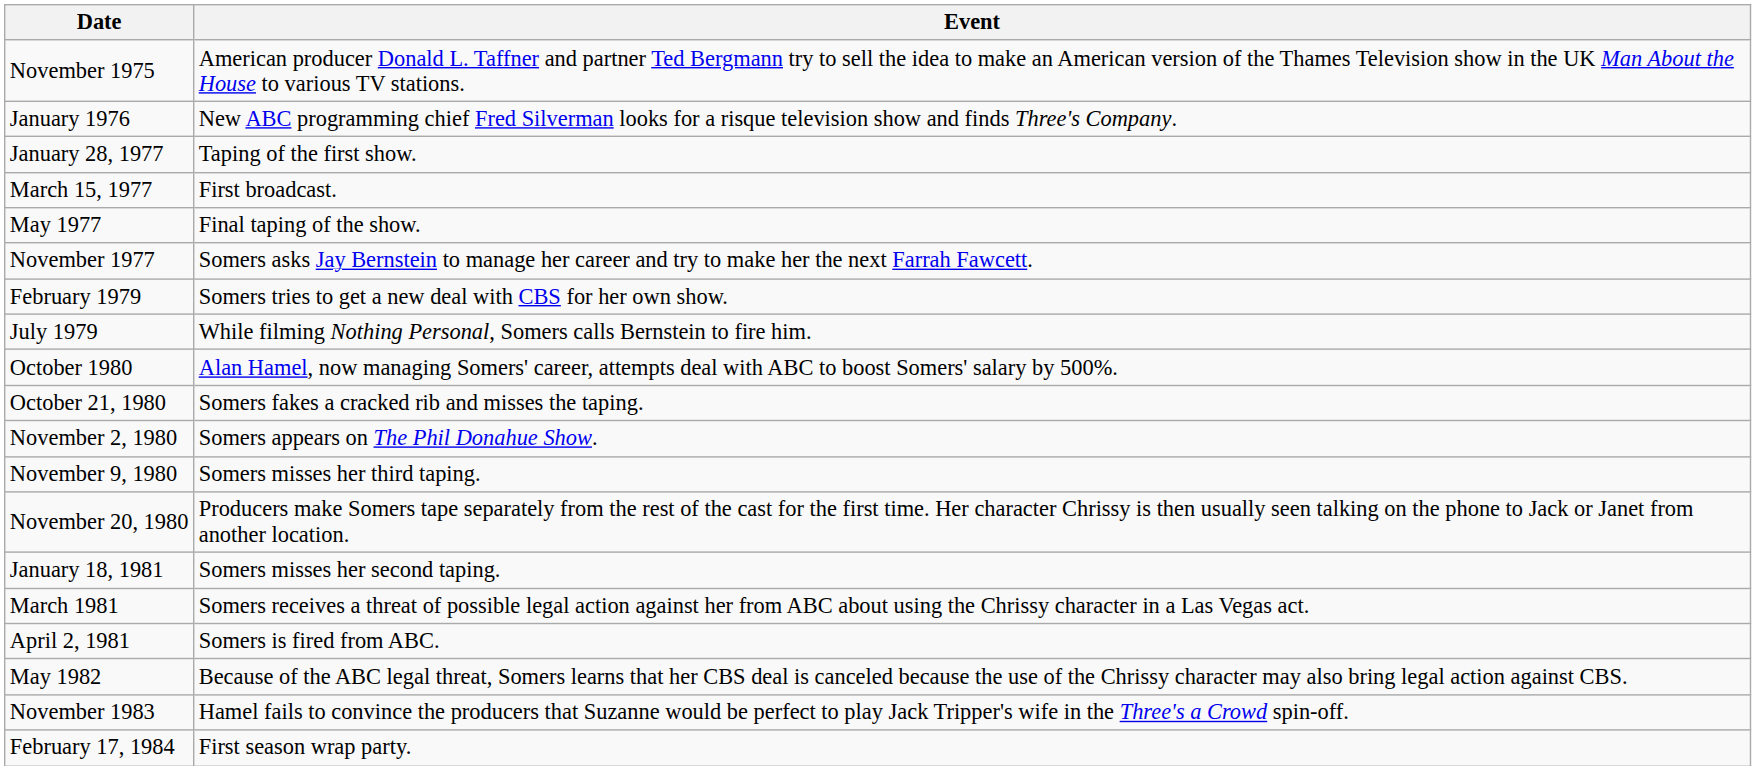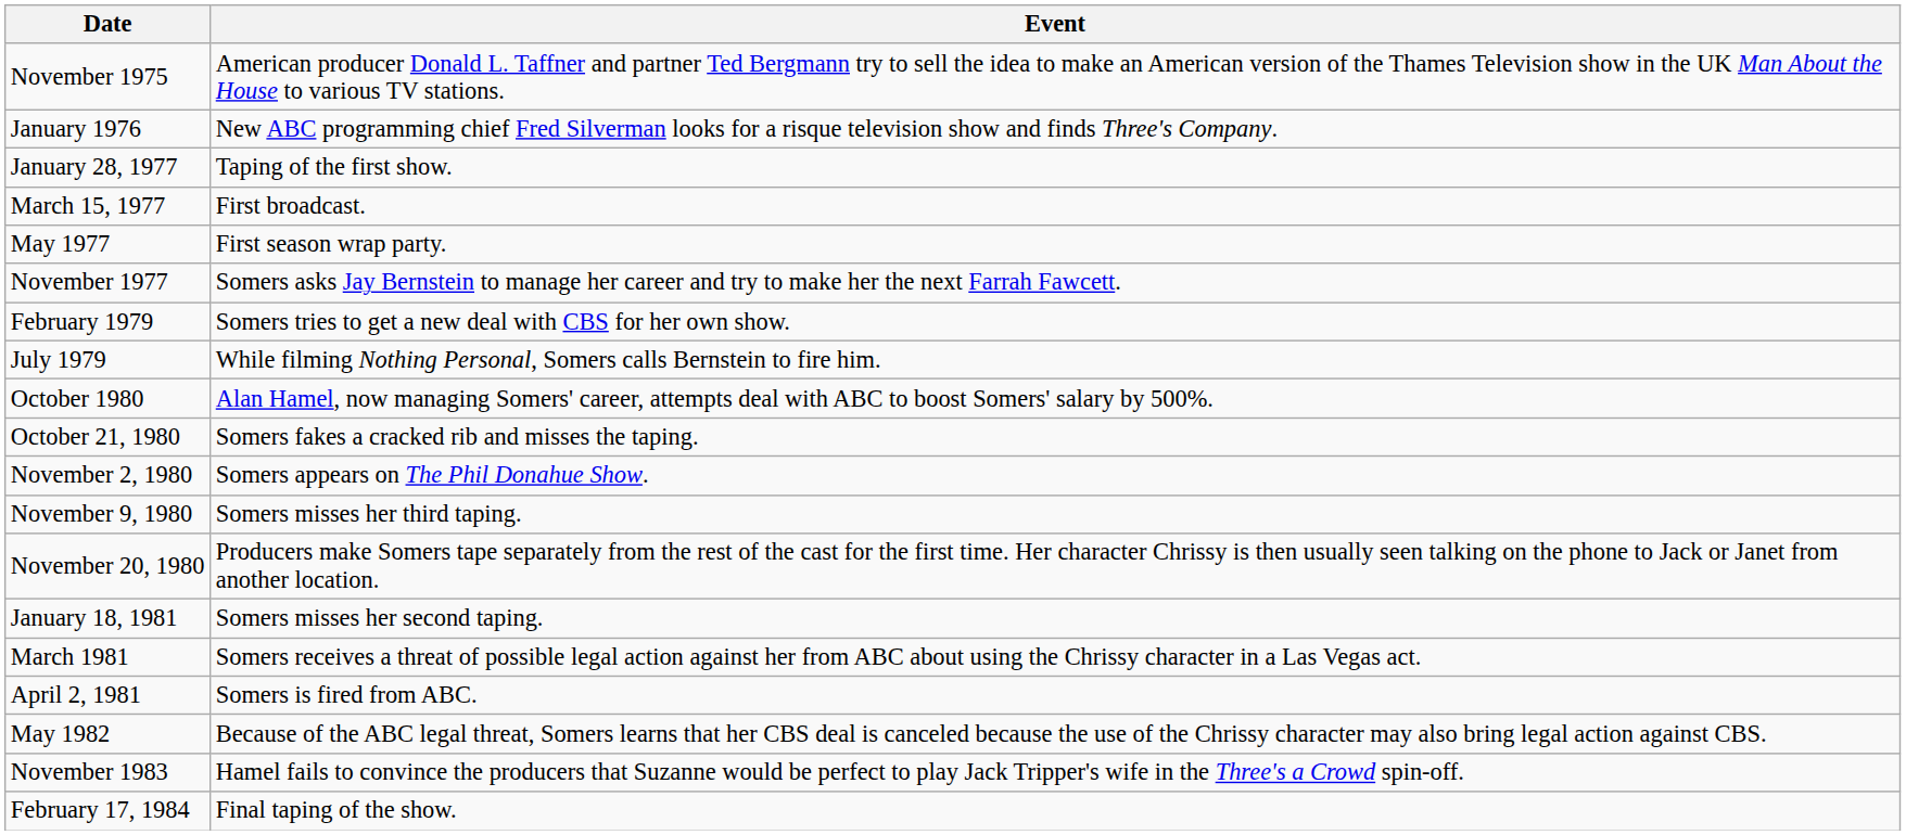 <table class="wikitable">
 <tr>
 <th>Date</th>
 <th>Event</th>
 </tr>
 <tr>
 <td>November 1975</td>
 <td>American producer <a href='#'>Donald L. Taffner</a> and partner <a href='#'>Ted Bergmann</a> try to sell the idea to make an American version of the Thames Television show in the UK<em> <a href='#'>Man About the House</a></em> to various TV stations.</td>
 </tr>
 <tr>
 <td>January 1976</td>
 <td>New <a href='#'>ABC</a> programming chief <a href='#'>Fred Silverman</a> looks for a risque television show and finds <em>Three's Company</em>.</td>
 </tr>
 <tr>
 <td>January 28, 1977</td>
 <td>Taping of the first show.</td>
 </tr>
 <tr>
 <td>March 15, 1977</td>
 <td>First broadcast.</td>
 </tr>
 <tr>
 <td>May 1977</td>
-<td>Final taping of the show.</td>
+<td>First season wrap party.</td>
 </tr>
 <tr>
 <td>November 1977</td>
 <td>Somers asks <a href='#'>Jay Bernstein</a> to manage her career and try to make her the next <a href='#'>Farrah Fawcett</a>.</td>
 </tr>
 <tr>
 <td>February 1979</td>
 <td>Somers tries to get a new deal with <a href='#'>CBS</a> for her own show.</td>
 </tr>
 <tr>
 <td>July 1979</td>
 <td>While filming <em>Nothing Personal</em>, Somers calls Bernstein to fire him.</td>
 </tr>
 <tr>
 <td>October 1980</td>
 <td><a href='#'>Alan Hamel</a>, now managing Somers' career, attempts deal with ABC to boost Somers' salary by 500%.</td>
 </tr>
 <tr>
 <td>October 21, 1980</td>
 <td>Somers fakes a cracked rib and misses the taping.</td>
 </tr>
 <tr>
 <td>November 2, 1980</td>
 <td>Somers appears on <em><a href='#'>The Phil Donahue Show</a></em>.</td>
 </tr>
 <tr>
 <td>November 9, 1980</td>
 <td>Somers misses her third taping.</td>
 </tr>
 <tr>
 <td style="white-space:nowrap;">November 20, 1980</td>
 <td>Producers make Somers tape separately from the rest of the cast for the first time. Her character Chrissy is then usually seen talking on the phone to Jack or Janet from another location.</td>
 </tr>
 <tr>
 <td>January 18, 1981</td>
 <td>Somers misses her second taping.</td>
 </tr>
 <tr>
 <td>March 1981</td>
 <td>Somers receives a threat of possible legal action against her from ABC about using the Chrissy character in a Las Vegas act.</td>
 </tr>
 <tr>
 <td>April 2, 1981</td>
 <td>Somers is fired from ABC.</td>
 </tr>
 <tr>
 <td>May 1982</td>
 <td>Because of the ABC legal threat, Somers learns that her CBS deal is canceled because the use of the Chrissy character may also bring legal action against CBS.</td>
 </tr>
 <tr>
 <td>November 1983</td>
 <td>Hamel fails to convince the producers that Suzanne would be perfect to play Jack Tripper's wife in the <em><a href='#'>Three's a Crowd</a></em> spin-off.</td>
 </tr>
 <tr>
 <td>February 17, 1984</td>
-<td>First season wrap party.</td>
+<td>Final taping of the show.</td>
 </tr>
 </table>
